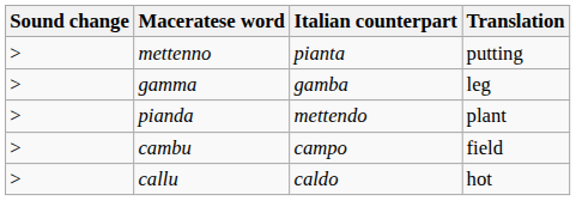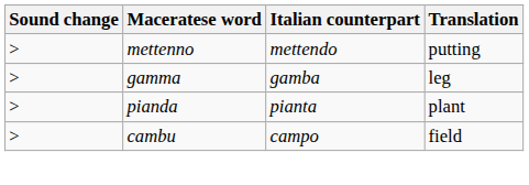 <table class="wikitable">
 <tr>
 <th>Sound change</th>
 <th>Maceratese word</th>
 <th>Italian counterpart</th>
 <th>Translation</th>
 </tr>
 <tr>
 <td> > </td>
 <td><em>mettenno</em></td>
-<td><em>pianta</em></td>
+<td><em>mettendo</em></td>
 <td>putting</td>
 </tr>
 <tr>
 <td> > </td>
 <td><em>gamma</em></td>
 <td><em>gamba</em></td>
 <td>leg</td>
 </tr>
 <tr>
 <td> > </td>
 <td><em>pianda</em></td>
-<td><em>mettendo</em></td>
+<td><em>pianta</em></td>
 <td>plant</td>
 </tr>
 <tr>
 <td> > </td>
 <td><em>cambu</em></td>
 <td><em>campo</em></td>
 <td>field</td>
 </tr>
-<tr>
-<td> > </td>
-<td><em>callu</em></td>
-<td><em>caldo</em></td>
-<td>hot</td>
-</tr>
 </table>
